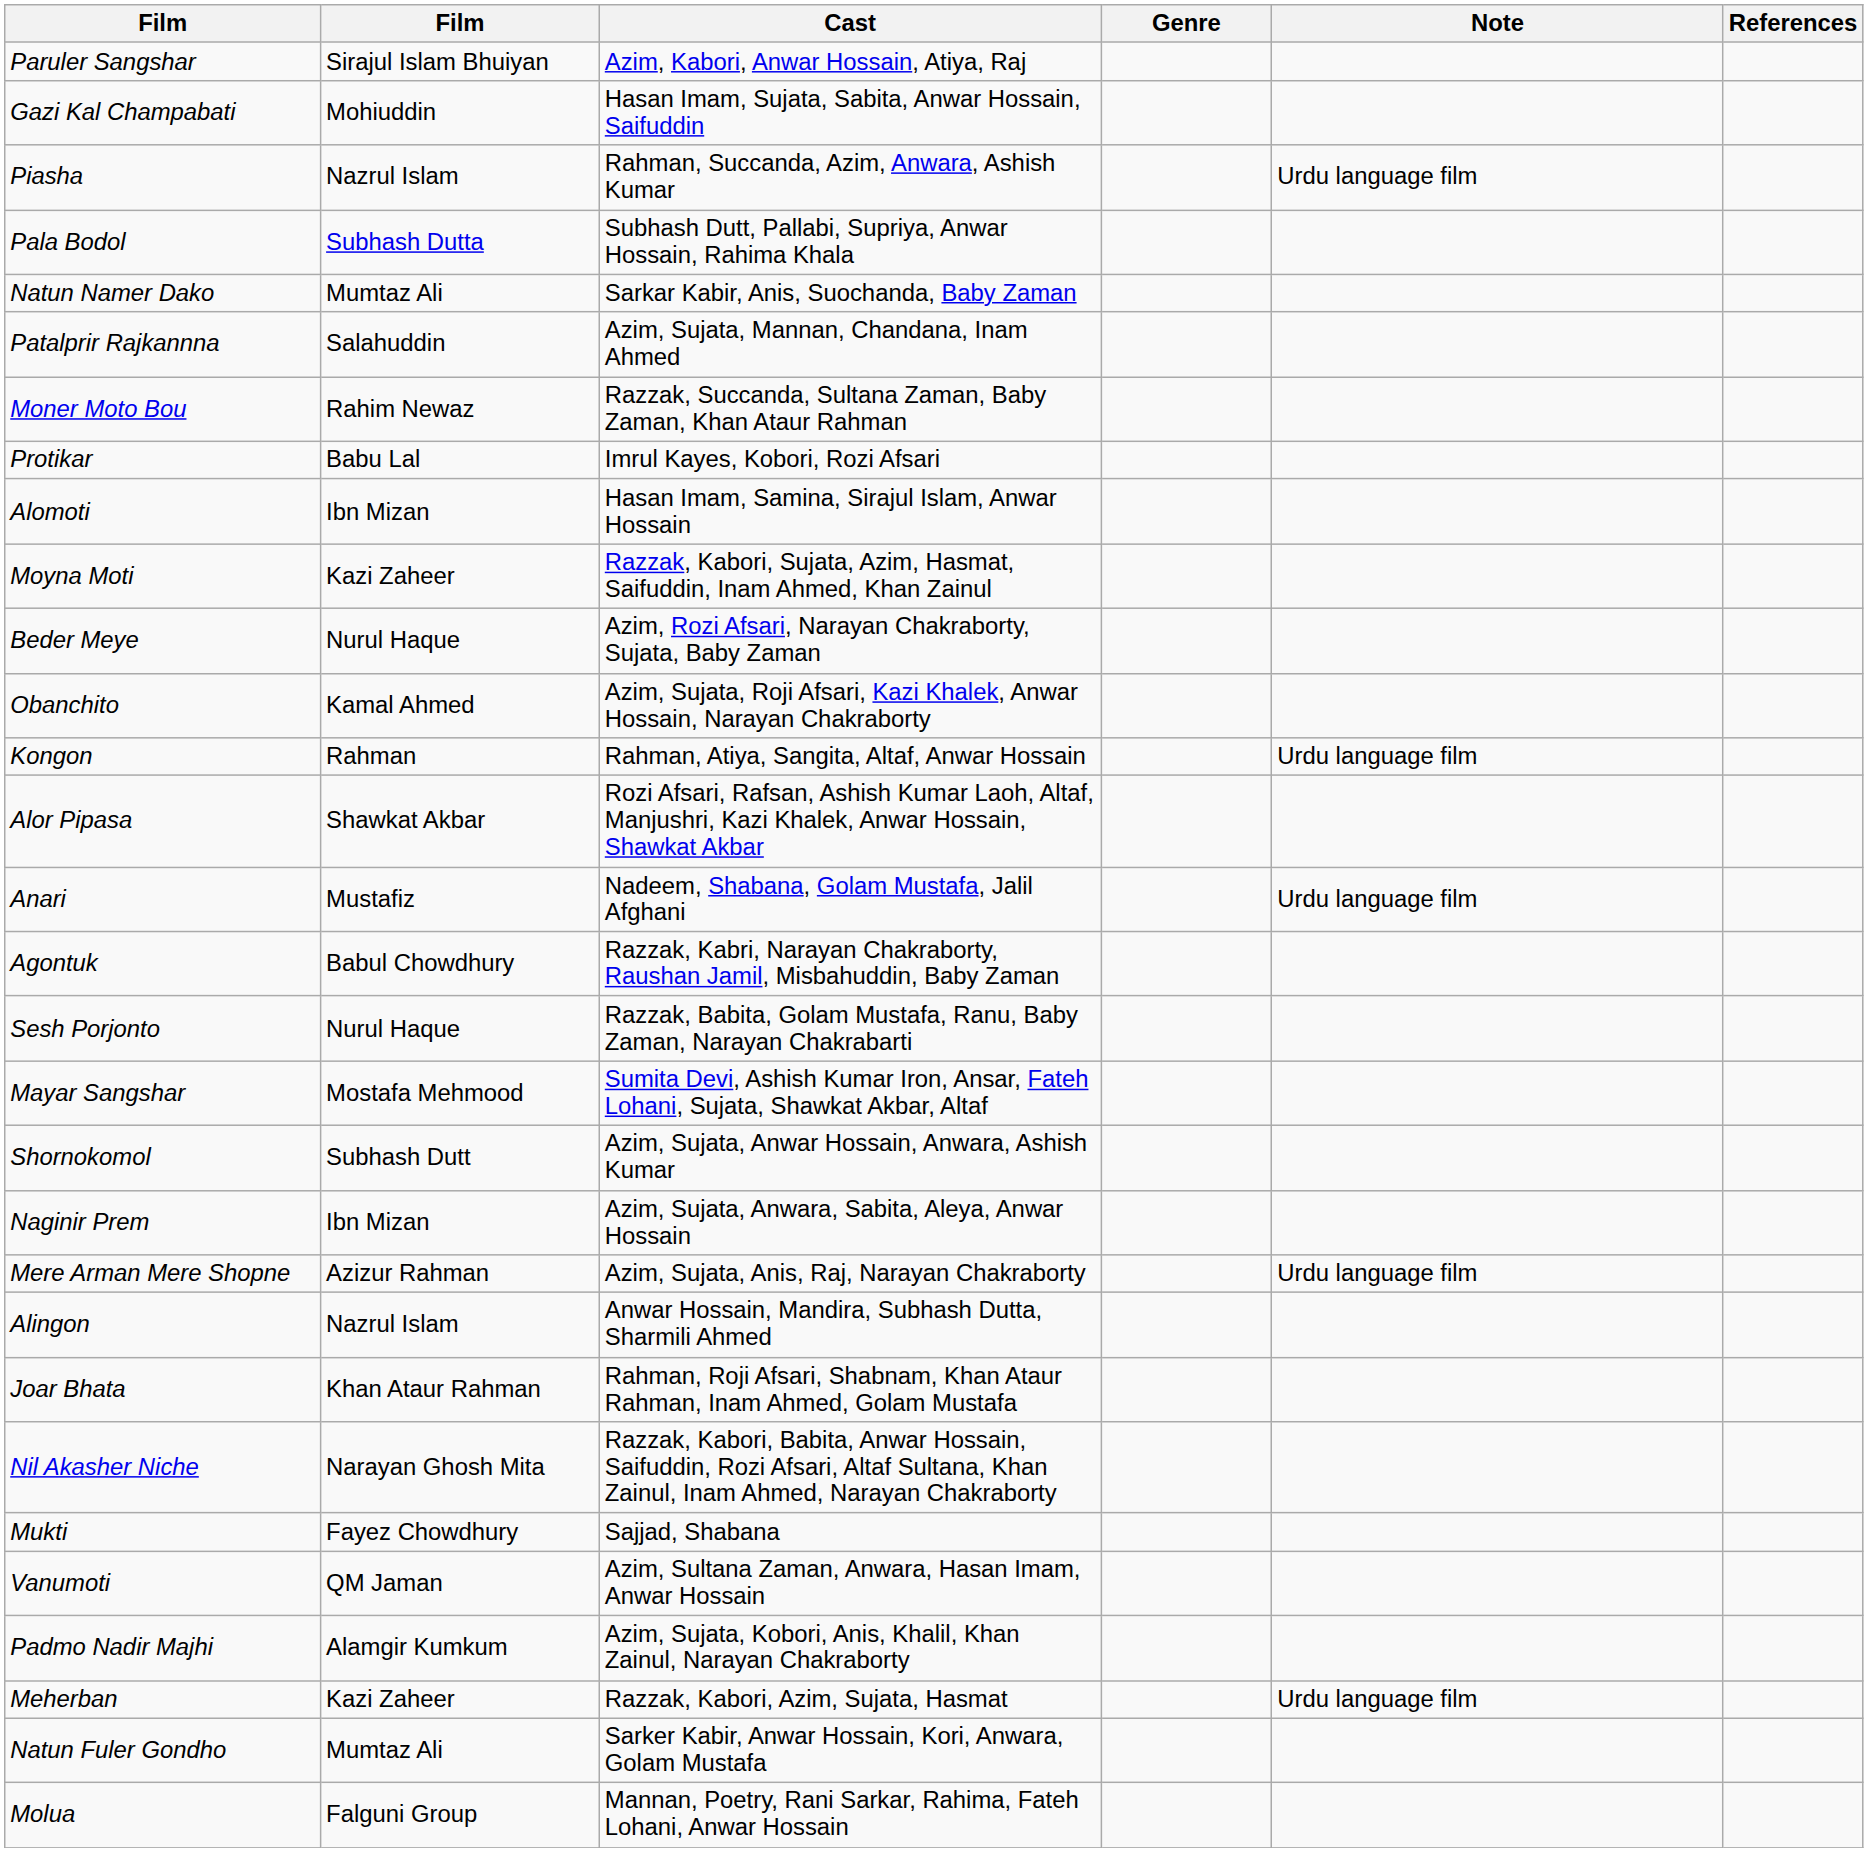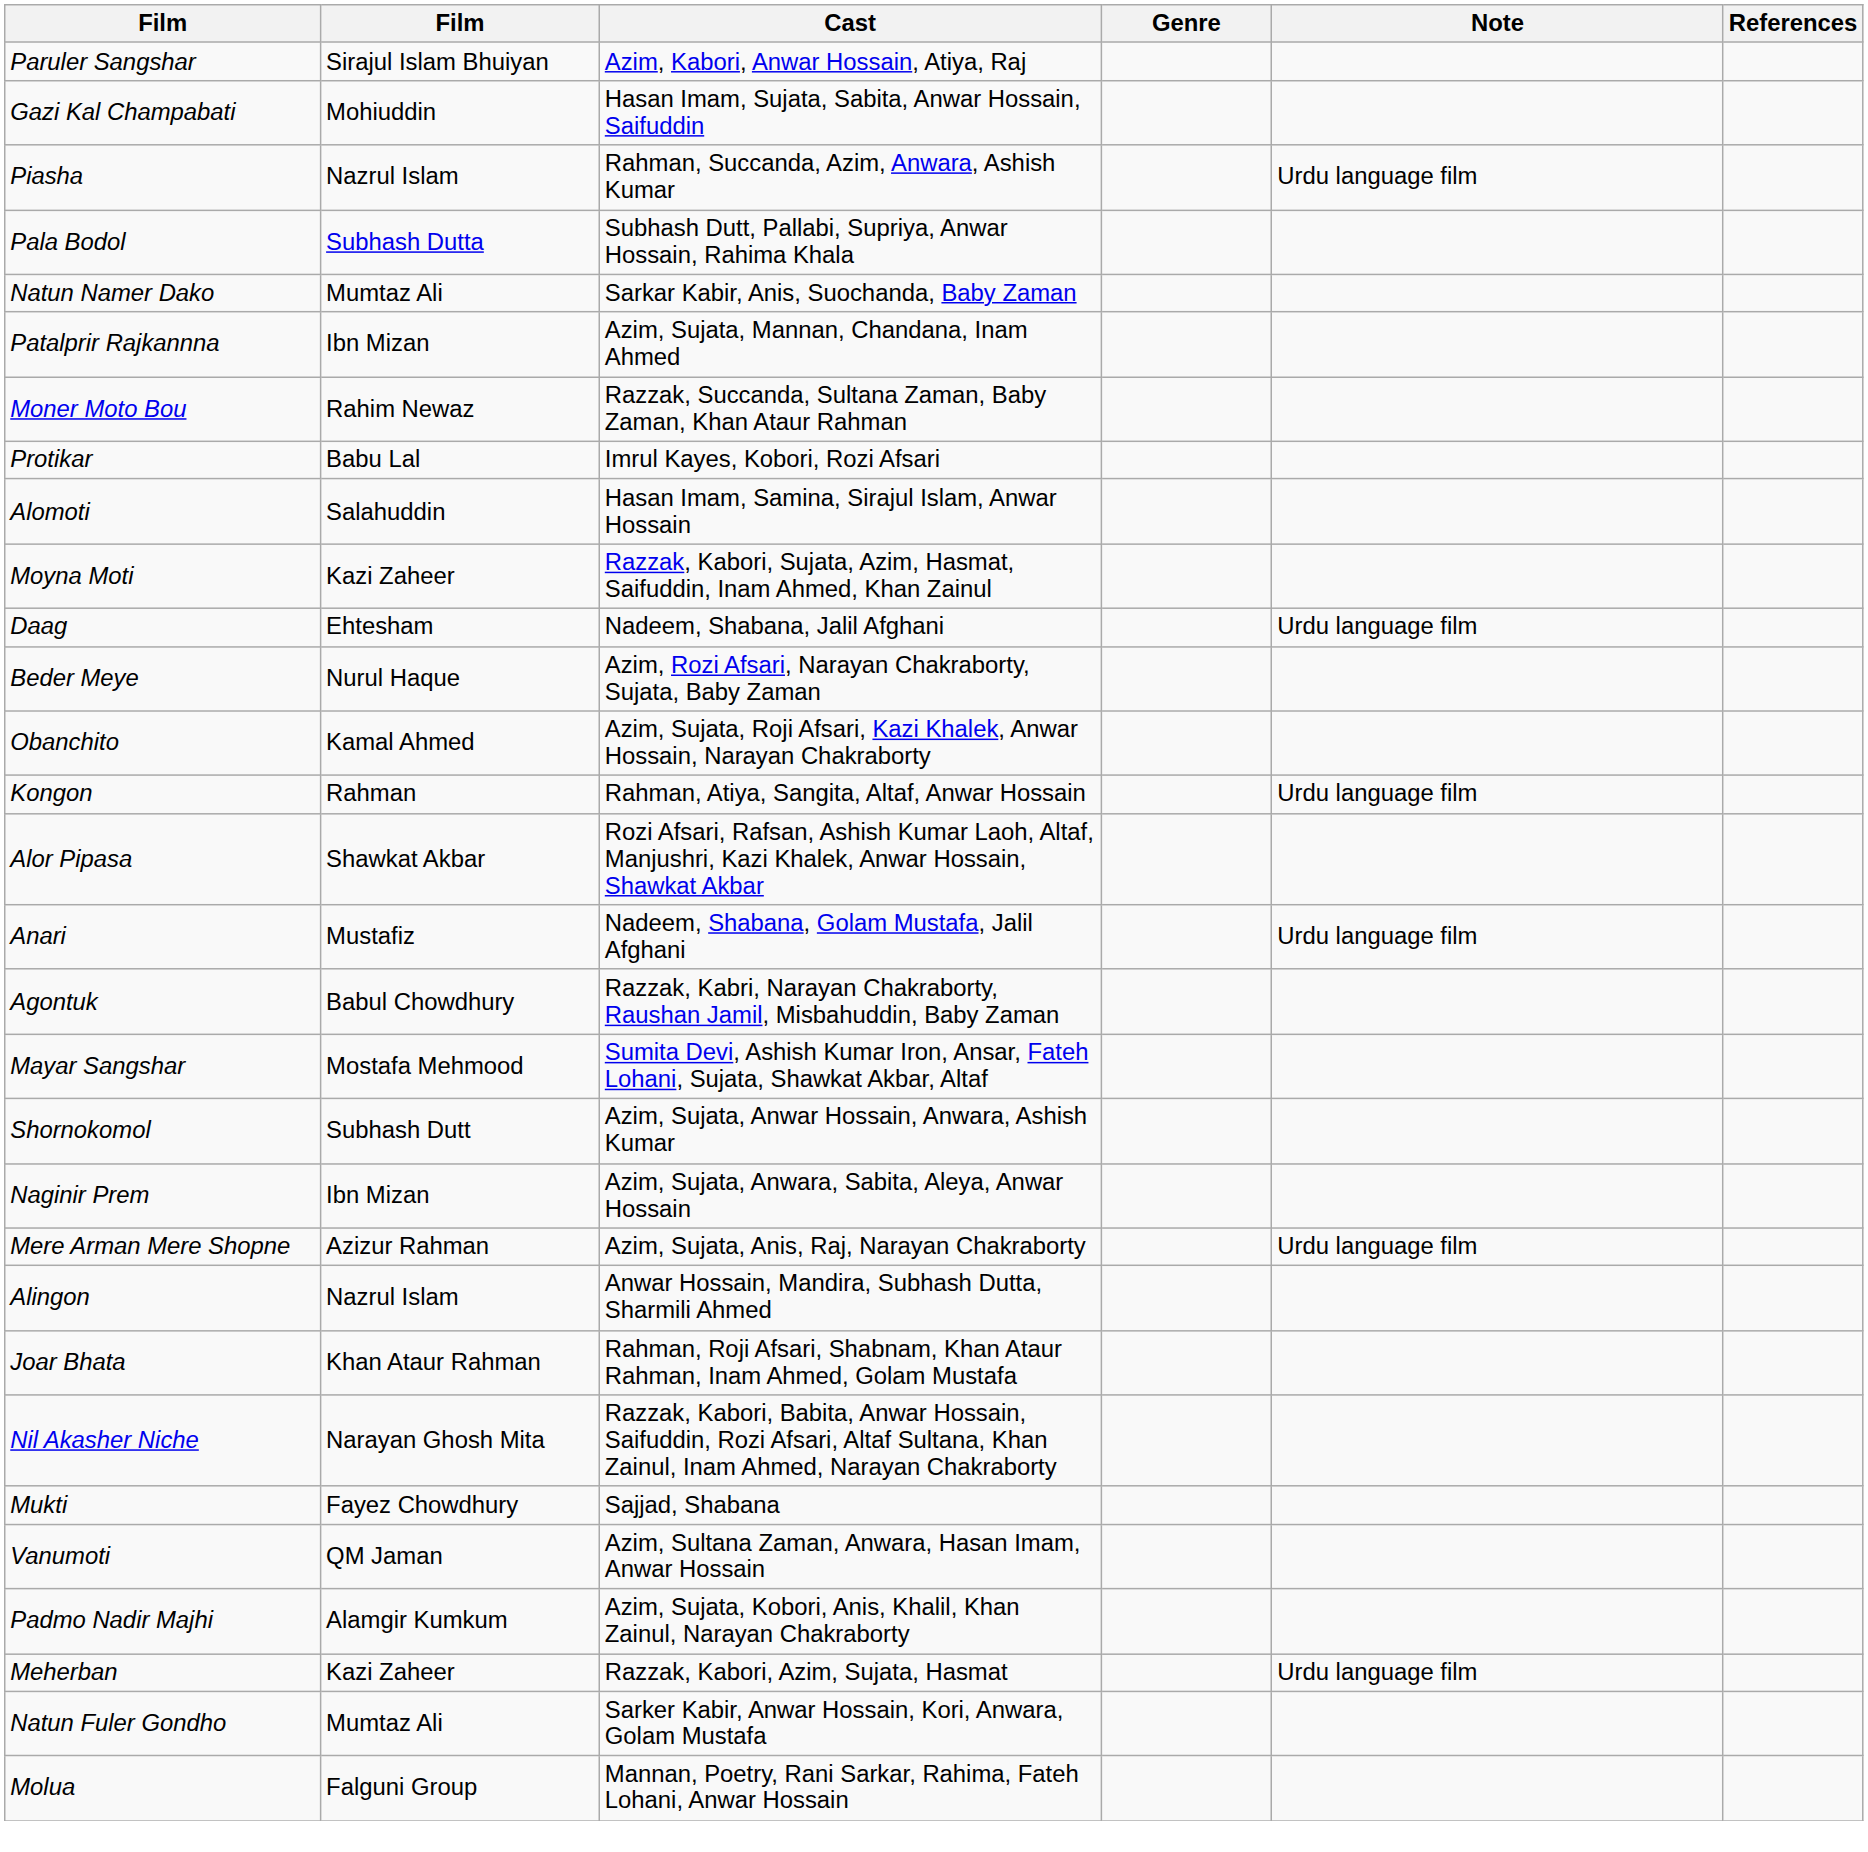 <table class="wikitable sortable">
 <tr>
 <th style="width:17%;">Film</th>
 <th style="width:15%;">Film</th>
 <th style="width:27%;">Cast</th>
 <th>Genre</th>
 <th>Note</th>
 <th style="width:2%;">References</th>
 </tr>
 <tr>
 <td><em>Paruler Sangshar</em></td>
 <td>Sirajul Islam Bhuiyan</td>
 <td><a href='#'>Azim</a>, <a href='#'>Kabori</a>, <a href='#'>Anwar Hossain</a>, Atiya, Raj</td>
 <td></td>
 <td></td>
 <td></td>
 </tr>
 <tr>
 <td><em>Gazi Kal Champabati</em></td>
 <td>Mohiuddin</td>
 <td>Hasan Imam, Sujata, Sabita, Anwar Hossain, <a href='#'>Saifuddin</a></td>
 <td></td>
 <td></td>
 <td></td>
 </tr>
 <tr>
 <td><em>Piasha</em></td>
 <td>Nazrul Islam</td>
 <td>Rahman, Succanda, Azim,  <a href='#'>Anwara</a>, Ashish Kumar</td>
 <td></td>
 <td>Urdu language film</td>
 <td></td>
 </tr>
 <tr>
 <td><em>Pala Bodol</em></td>
 <td><a href='#'>Subhash Dutta</a></td>
 <td>Subhash Dutt, Pallabi, Supriya, Anwar Hossain, Rahima Khala</td>
 <td></td>
 <td></td>
 <td></td>
 </tr>
 <tr>
 <td><em>Natun Namer Dako</em></td>
 <td>Mumtaz Ali</td>
 <td>Sarkar Kabir, Anis, Suochanda, <a href='#'>Baby Zaman</a></td>
 <td></td>
 <td></td>
 <td></td>
 </tr>
 <tr>
 <td><em>Patalprir Rajkannna</em></td>
-<td>Salahuddin</td>
+<td>Ibn Mizan</td>
 <td>Azim, Sujata, Mannan, Chandana, Inam Ahmed</td>
 <td></td>
 <td></td>
 <td></td>
 </tr>
 <tr>
 <td><em><a href='#'>Moner Moto Bou</a></em></td>
 <td>Rahim Newaz</td>
 <td>Razzak, Succanda, Sultana Zaman, Baby Zaman, Khan Ataur Rahman</td>
 <td></td>
 <td></td>
 <td></td>
 </tr>
 <tr>
 <td><em>Protikar</em></td>
 <td>Babu Lal</td>
 <td>Imrul Kayes, Kobori, Rozi Afsari</td>
 <td></td>
 <td></td>
 <td></td>
 </tr>
 <tr>
 <td><em>Alomoti</em></td>
-<td>Ibn Mizan</td>
+<td>Salahuddin</td>
 <td>Hasan Imam, Samina, Sirajul Islam, Anwar Hossain</td>
 <td></td>
 <td></td>
 <td></td>
 </tr>
 <tr>
 <td><em>Moyna Moti</em></td>
 <td>Kazi Zaheer</td>
 <td><a href='#'>Razzak</a>, Kabori, Sujata, Azim, Hasmat, Saifuddin, Inam Ahmed, Khan Zainul</td>
 <td></td>
 <td></td>
+<td></td>
+</tr>
+<tr>
+<td><em>Daag</em></td>
+<td>Ehtesham</td>
+<td>Nadeem, Shabana, Jalil Afghani</td>
+<td></td>
+<td>Urdu language film</td>
 <td></td>
 </tr>
 <tr>
 <td><em>Beder Meye</em></td>
 <td>Nurul Haque</td>
 <td>Azim,  <a href='#'>Rozi Afsari</a>, Narayan Chakraborty, Sujata, Baby Zaman</td>
 <td></td>
 <td></td>
 <td></td>
 </tr>
 <tr>
 <td><em>Obanchito</em></td>
 <td>Kamal Ahmed</td>
 <td>Azim, Sujata, Roji Afsari, <a href='#'>Kazi Khalek</a>, Anwar Hossain, Narayan Chakraborty</td>
 <td></td>
 <td></td>
 <td></td>
 </tr>
 <tr>
 <td><em>Kongon</em></td>
 <td>Rahman</td>
 <td>Rahman, Atiya, Sangita, Altaf, Anwar Hossain</td>
 <td></td>
 <td>Urdu language film</td>
 <td></td>
 </tr>
 <tr>
 <td><em>Alor Pipasa</em></td>
 <td>Shawkat Akbar</td>
 <td>Rozi Afsari, Rafsan, Ashish Kumar Laoh, Altaf, Manjushri, Kazi Khalek, Anwar Hossain, <a href='#'>Shawkat Akbar</a></td>
 <td></td>
 <td></td>
 <td></td>
 </tr>
 <tr>
 <td><em>Anari</em></td>
 <td>Mustafiz</td>
 <td>Nadeem, <a href='#'>Shabana</a>,  <a href='#'>Golam Mustafa</a>, Jalil Afghani</td>
 <td></td>
 <td>Urdu language film</td>
 <td></td>
 </tr>
 <tr>
 <td><em>Agontuk</em></td>
 <td>Babul Chowdhury</td>
 <td>Razzak, Kabri, Narayan Chakraborty, <a href='#'>Raushan Jamil</a>, Misbahuddin, Baby Zaman</td>
-<td></td>
-<td></td>
-<td></td>
-</tr>
-<tr>
-<td><em>Sesh Porjonto</em></td>
-<td>Nurul Haque</td>
-<td>Razzak, Babita, Golam Mustafa, Ranu, Baby Zaman, Narayan Chakrabarti</td>
 <td></td>
 <td></td>
 <td></td>
 </tr>
 <tr>
 <td><em>Mayar Sangshar</em></td>
 <td>Mostafa Mehmood</td>
 <td><a href='#'>Sumita Devi</a>, Ashish Kumar Iron, Ansar, <a href='#'>Fateh Lohani</a>, Sujata, Shawkat Akbar, Altaf</td>
 <td></td>
 <td></td>
 <td></td>
 </tr>
 <tr>
 <td><em>Shornokomol</em></td>
 <td>Subhash Dutt</td>
 <td>Azim, Sujata, Anwar Hossain, Anwara, Ashish Kumar</td>
 <td></td>
 <td></td>
 <td></td>
 </tr>
 <tr>
 <td><em>Naginir Prem</em></td>
 <td>Ibn Mizan</td>
 <td>Azim, Sujata, Anwara, Sabita, Aleya, Anwar Hossain</td>
 <td></td>
 <td></td>
 <td></td>
 </tr>
 <tr>
 <td><em>Mere Arman Mere Shopne</em></td>
 <td>Azizur Rahman</td>
 <td>Azim, Sujata, Anis, Raj, Narayan Chakraborty</td>
 <td></td>
 <td>Urdu language film</td>
 <td></td>
 </tr>
 <tr>
 <td><em>Alingon</em></td>
 <td>Nazrul Islam</td>
 <td>Anwar Hossain, Mandira, Subhash Dutta, Sharmili Ahmed</td>
 <td></td>
 <td></td>
 <td></td>
 </tr>
 <tr>
 <td><em>Joar Bhata</em></td>
 <td>Khan Ataur Rahman</td>
 <td>Rahman, Roji Afsari, Shabnam, Khan Ataur Rahman, Inam Ahmed, Golam Mustafa</td>
 <td></td>
 <td></td>
 <td></td>
 </tr>
 <tr>
 <td><em><a href='#'>Nil Akasher Niche</a></em></td>
 <td>Narayan Ghosh Mita</td>
 <td>Razzak, Kabori, Babita, Anwar Hossain, Saifuddin, Rozi Afsari, Altaf Sultana, Khan Zainul, Inam Ahmed, Narayan Chakraborty</td>
 <td></td>
 <td></td>
 <td></td>
 </tr>
 <tr>
 <td><em>Mukti</em></td>
 <td>Fayez Chowdhury</td>
 <td>Sajjad, Shabana</td>
 <td></td>
 <td></td>
 <td></td>
 </tr>
 <tr>
 <td><em>Vanumoti</em></td>
 <td>QM Jaman</td>
 <td>Azim, Sultana Zaman, Anwara, Hasan Imam, Anwar Hossain</td>
 <td></td>
 <td></td>
 <td></td>
 </tr>
 <tr>
 <td><em>Padmo Nadir Majhi</em></td>
 <td>Alamgir Kumkum</td>
 <td>Azim, Sujata, Kobori, Anis, Khalil, Khan Zainul, Narayan Chakraborty</td>
 <td></td>
 <td></td>
 <td></td>
 </tr>
 <tr>
 <td><em>Meherban</em></td>
 <td>Kazi Zaheer</td>
 <td>Razzak, Kabori, Azim, Sujata, Hasmat</td>
 <td></td>
 <td>Urdu language film</td>
 <td></td>
 </tr>
 <tr>
 <td><em>Natun Fuler Gondho</em></td>
 <td>Mumtaz Ali</td>
 <td>Sarker Kabir, Anwar Hossain, Kori, Anwara, Golam Mustafa</td>
 <td></td>
 <td></td>
 <td></td>
 </tr>
 <tr>
 <td><em>Molua</em></td>
 <td>Falguni Group</td>
 <td>Mannan, Poetry, Rani Sarkar, Rahima, Fateh Lohani, Anwar Hossain</td>
 <td></td>
 <td></td>
 <td></td>
 </tr>
 </table>
